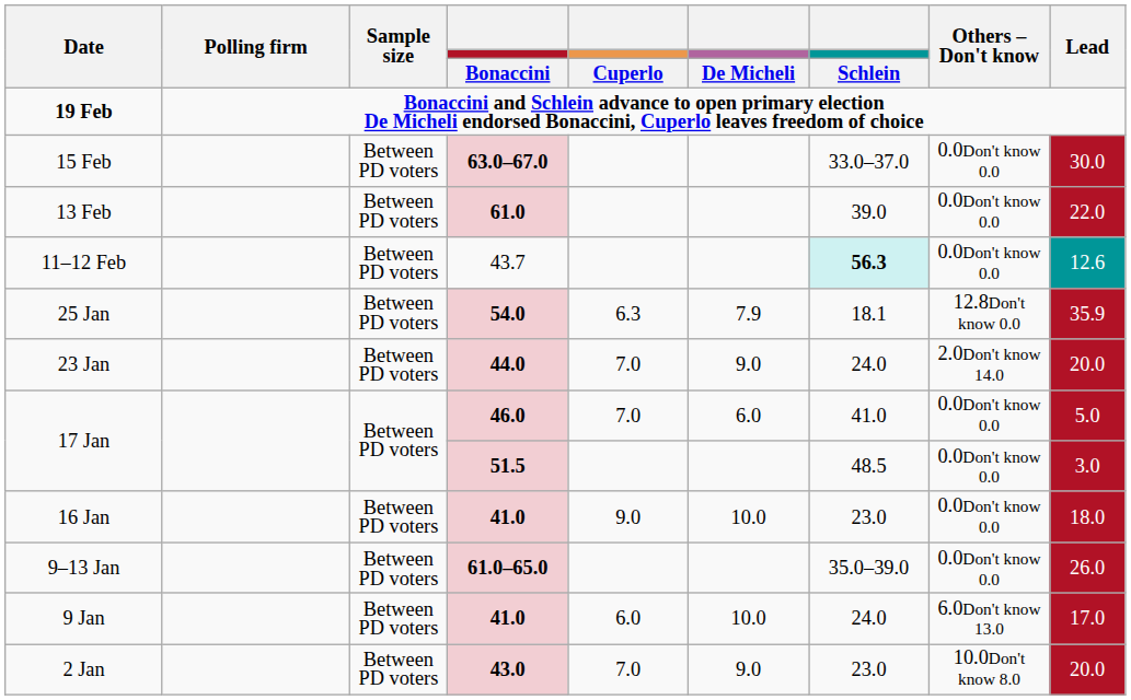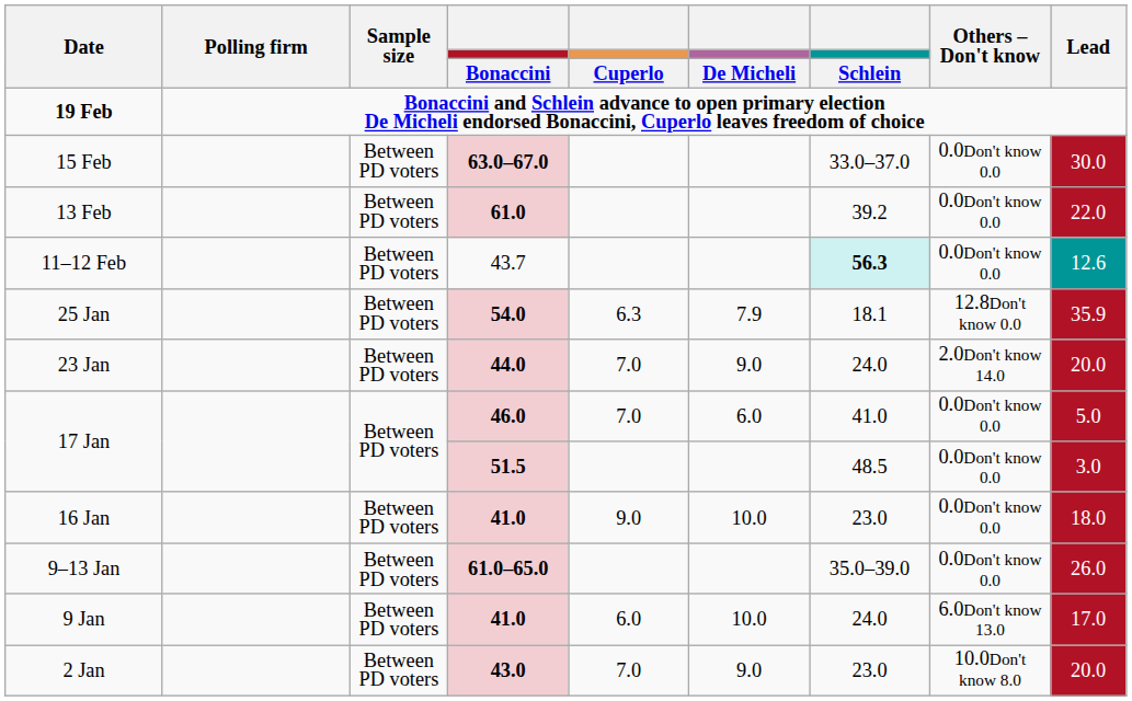 <table class="wikitable collapsible" style="text-align:center;font-size:85%;line-height:13px">
 <tr style="height:30px; background-color:#E9E9E9">
 <th style="width:100px;" rowspan="3">Date</th>
 <th style="width:120px;" rowspan="3">Polling firm</th>
 <th style="width:60px;" rowspan="3">Sample size</th>
 <th style="width:60px;"></th>
 <th style="width:60px;"></th>
 <th style="width:60px;"></th>
 <th style="width:60px;"></th>
 <th style="width:75px;" rowspan="3">Others – Don't know</th>
 <th style="width:45px;" rowspan="3">Lead</th>
 </tr>
 <tr>
 <th style="color:inherit;background:#B11226;"></th>
 <th style="color:inherit;background:#EC974B;"></th>
 <th style="color:inherit;background:#B0649E;"></th>
 <th style="color:inherit;background:#009698;"></th>
 </tr>
 <tr>
 <th style="width:75px;"><a href='#'>Bonaccini</a></th>
 <th style="width:75px;"><a href='#'>Cuperlo</a></th>
 <th style="width:75px;"><a href='#'>De Micheli</a></th>
 <th style="width:75px;"><a href='#'>Schlein</a></th>
 </tr>
 <tr>
 <td><strong>19 Feb</strong></td>
 <td colspan="12"><strong><a href='#'>Bonaccini</a> and <a href='#'>Schlein</a> advance to open primary election<br><a href='#'>De Micheli</a> endorsed Bonaccini, <a href='#'>Cuperlo</a> leaves freedom of choice</strong></td>
 </tr>
 <tr>
 <td>15 Feb</td>
 <td></td>
 <td>Between PD voters</td>
 <td style="background:#F2CED3"><strong>63.0–67.0</strong></td>
 <td></td>
 <td></td>
 <td>33.0–37.0</td>
 <td>0.0<small>Don't know 0.0</small></td>
 <td style="background:#B11226; color:white;">30.0</td>
 </tr>
 <tr>
 <td>13 Feb</td>
 <td></td>
 <td>Between PD voters</td>
 <td style="background:#F2CED3"><strong>61.0</strong></td>
 <td></td>
 <td></td>
-<td>39.0</td>
+<td>39.2</td>
 <td>0.0<small>Don't know 0.0</small></td>
 <td style="background:#B11226; color:white;">22.0</td>
 </tr>
 <tr>
 <td>11–12 Feb</td>
 <td></td>
 <td>Between PD voters</td>
 <td>43.7</td>
 <td></td>
 <td></td>
 <td style="background:#CEF2F2"><strong>56.3</strong></td>
 <td>0.0<small>Don't know 0.0</small></td>
 <td style="background:#009698; color:white;">12.6</td>
 </tr>
 <tr>
 <td>25 Jan</td>
 <td></td>
 <td>Between PD voters</td>
 <td style="background:#F2CED3"><strong>54.0</strong></td>
 <td>6.3</td>
 <td>7.9</td>
 <td>18.1</td>
 <td>12.8<small>Don't know 0.0</small></td>
 <td style="background:#B11226; color:white;">35.9</td>
 </tr>
 <tr>
 <td>23 Jan</td>
 <td></td>
 <td>Between PD voters</td>
 <td style="background:#F2CED3"><strong>44.0</strong></td>
 <td>7.0</td>
 <td>9.0</td>
 <td>24.0</td>
 <td>2.0<small>Don't know 14.0</small></td>
 <td style="background:#B11226; color:white;">20.0</td>
 </tr>
 <tr>
 <td rowspan="2">17 Jan</td>
 <td rowspan="2"></td>
 <td rowspan="2">Between PD voters</td>
 <td style="background:#F2CED3"><strong>46.0</strong></td>
 <td>7.0</td>
 <td>6.0</td>
 <td>41.0</td>
 <td>0.0<small>Don't know 0.0</small></td>
 <td style="background:#B11226; color:white;">5.0</td>
 </tr>
 <tr>
 <td style="background:#F2CED3"><strong>51.5</strong></td>
 <td></td>
 <td></td>
 <td>48.5</td>
 <td>0.0<small>Don't know 0.0</small></td>
 <td style="background:#B11226; color:white;">3.0</td>
 </tr>
 <tr>
 <td>16 Jan</td>
 <td></td>
 <td>Between PD voters</td>
 <td style="background:#F2CED3"><strong>41.0</strong></td>
 <td>9.0</td>
 <td>10.0</td>
 <td>23.0</td>
 <td>0.0<small>Don't know 0.0</small></td>
 <td style="background:#B11226; color:white;">18.0</td>
 </tr>
 <tr>
 <td>9–13 Jan</td>
 <td></td>
 <td>Between PD voters</td>
 <td style="background:#F2CED3"><strong>61.0–65.0</strong></td>
 <td></td>
 <td></td>
 <td>35.0–39.0</td>
 <td>0.0<small>Don't know 0.0</small></td>
 <td style="background:#B11226; color:white;">26.0</td>
 </tr>
 <tr>
 <td>9 Jan</td>
 <td></td>
 <td>Between PD voters</td>
 <td style="background:#F2CED3"><strong>41.0</strong></td>
 <td>6.0</td>
 <td>10.0</td>
 <td>24.0</td>
 <td>6.0<small>Don't know 13.0</small></td>
 <td style="background:#B11226; color:white;">17.0</td>
 </tr>
 <tr>
 <td>2 Jan</td>
 <td></td>
 <td>Between PD voters</td>
 <td style="background:#F2CED3"><strong>43.0</strong></td>
 <td>7.0</td>
 <td>9.0</td>
 <td>23.0</td>
 <td>10.0<small>Don't know 8.0</small></td>
 <td style="background:#B11226; color:white;">20.0</td>
 </tr>
 </table>
